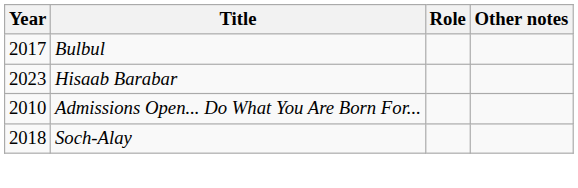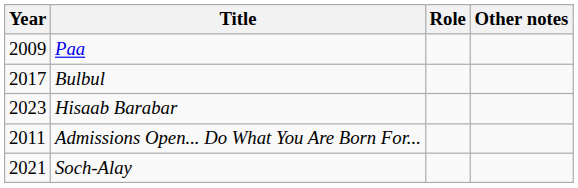 <table class="wikitable sortable">
 <tr>
 <th>Year</th>
 <th>Title</th>
 <th>Role</th>
 <th class="unsortable">Other notes</th>
+</tr>
+<tr>
+<td>2009</td>
+<td><a href='#'><em>Paa</em></a></td>
+<td></td>
+<td></td>
 </tr>
 <tr>
 <td>2017</td>
 <td><em>Bulbul</em></td>
 <td></td>
 <td></td>
 </tr>
 <tr>
 <td>2023</td>
 <td><em>Hisaab Barabar</em></td>
 <td></td>
 <td></td>
 </tr>
 <tr>
-<td>2010</td>
+<td>2011</td>
 <td><em>Admissions Open... Do What You Are Born For...</em></td>
 <td></td>
 <td></td>
 </tr>
 <tr>
-<td>2018</td>
+<td>2021</td>
 <td><em>Soch-Alay</em></td>
 <td></td>
 </tr>
 </table>
